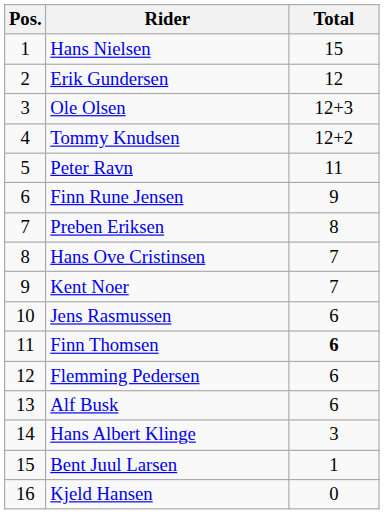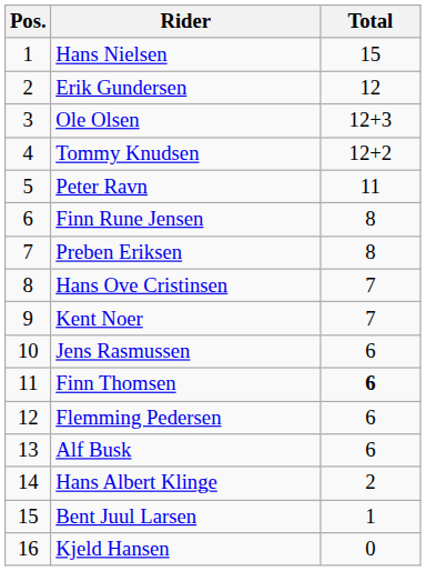 <table class=wikitable>
 <tr>
 <th width=25px>Pos.</th>
 <th width=200px>Rider</th>
 <th width=70px>Total</th>
 </tr>
 <tr align=center >
 <td>1</td>
 <td align=left><a href='#'>Hans Nielsen</a></td>
 <td>15</td>
 </tr>
 <tr align=center >
 <td>2</td>
 <td align=left><a href='#'>Erik Gundersen</a></td>
 <td>12</td>
 </tr>
 <tr align=center >
 <td>3</td>
 <td align=left><a href='#'>Ole Olsen</a></td>
 <td>12+3</td>
 </tr>
 <tr align=center >
 <td>4</td>
 <td align=left><a href='#'>Tommy Knudsen</a></td>
 <td>12+2</td>
 </tr>
 <tr align=center >
 <td>5</td>
 <td align=left><a href='#'>Peter Ravn</a></td>
 <td>11</td>
 </tr>
 <tr align=center >
 <td>6</td>
 <td align=left><a href='#'>Finn Rune Jensen</a></td>
-<td>9</td>
+<td>8</td>
 </tr>
 <tr align=center>
 <td>7</td>
 <td align=left><a href='#'>Preben Eriksen</a></td>
 <td>8</td>
 </tr>
 <tr align=center>
 <td>8</td>
 <td align=left><a href='#'>Hans Ove Cristinsen</a></td>
 <td>7</td>
 </tr>
 <tr align=center>
 <td>9</td>
 <td align=left><a href='#'>Kent Noer</a></td>
 <td>7</td>
 </tr>
 <tr align=center>
 <td>10</td>
 <td align=left><a href='#'>Jens Rasmussen</a></td>
 <td>6</td>
 </tr>
 <tr align=center>
 <td>11</td>
 <td align=left><a href='#'>Finn Thomsen</a></td>
 <td><strong>6</strong></td>
 </tr>
 <tr align=center>
 <td>12</td>
 <td align=left><a href='#'>Flemming Pedersen</a></td>
 <td>6</td>
 </tr>
 <tr align=center>
 <td>13</td>
 <td align=left><a href='#'>Alf Busk</a></td>
 <td>6</td>
 </tr>
 <tr align=center>
 <td>14</td>
 <td align=left><a href='#'>Hans Albert Klinge</a></td>
-<td>3</td>
+<td>2</td>
 </tr>
 <tr align=center>
 <td>15</td>
 <td align=left><a href='#'>Bent Juul Larsen</a></td>
 <td>1</td>
 </tr>
 <tr align=center>
 <td>16</td>
 <td align=left><a href='#'>Kjeld Hansen</a></td>
 <td>0</td>
 </tr>
 </table>
